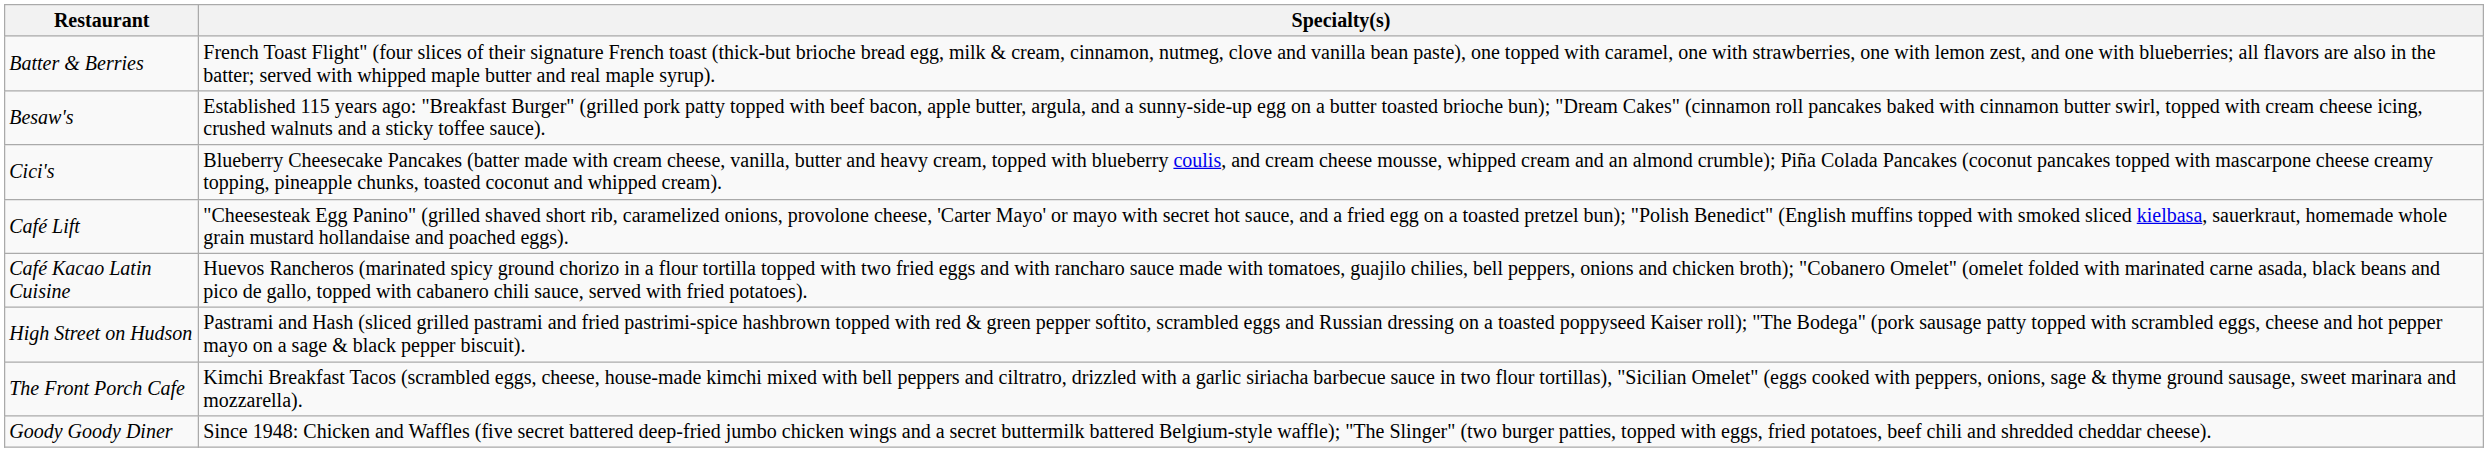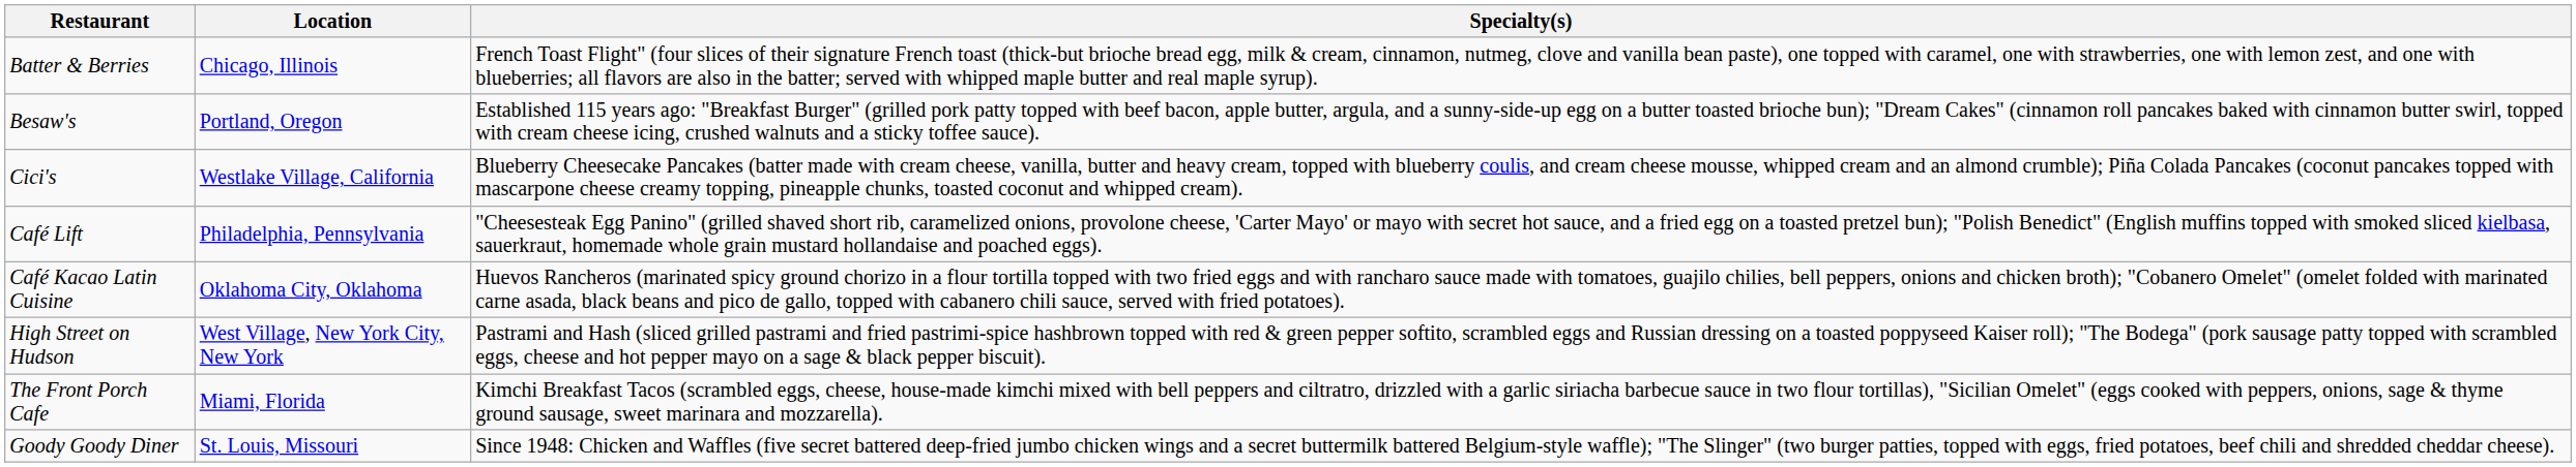 <table class="wikitable" style="width:100%;">
 <tr>
 <th>Restaurant</th>
+<th>Location</th>
 <th>Specialty(s)</th>
 </tr>
 <tr>
 <td><em>Batter & Berries</em></td>
+<td><a href='#'>Chicago, Illinois</a></td>
 <td>French Toast Flight" (four slices of their signature French toast (thick-but brioche bread egg, milk & cream, cinnamon, nutmeg, clove and vanilla bean paste), one topped with caramel, one with strawberries, one with lemon zest, and one with blueberries; all flavors are also in the batter; served with whipped maple butter and real maple syrup).</td>
 </tr>
 <tr>
 <td><em>Besaw's</em></td>
+<td><a href='#'>Portland, Oregon</a></td>
 <td>Established 115 years ago: "Breakfast Burger" (grilled pork patty topped with beef bacon, apple butter, argula, and a sunny-side-up egg on a butter toasted brioche bun); "Dream Cakes" (cinnamon roll pancakes baked with cinnamon butter swirl, topped with cream cheese icing, crushed walnuts and a sticky toffee sauce).</td>
 </tr>
 <tr>
 <td><em>Cici's</em></td>
+<td><a href='#'>Westlake Village, California</a></td>
 <td>Blueberry Cheesecake Pancakes (batter made with cream cheese, vanilla, butter and heavy cream, topped with blueberry <a href='#'>coulis</a>,  and cream cheese mousse, whipped cream and an almond crumble); Piña Colada Pancakes (coconut pancakes topped with mascarpone cheese creamy topping, pineapple chunks, toasted coconut and whipped cream).</td>
 </tr>
 <tr>
 <td><em>Café Lift</em></td>
+<td><a href='#'>Philadelphia, Pennsylvania</a></td>
 <td>"Cheesesteak Egg Panino" (grilled shaved short rib, caramelized onions, provolone cheese, 'Carter Mayo' or mayo with secret hot sauce, and a fried egg on a toasted pretzel bun); "Polish Benedict" (English muffins topped with smoked sliced <a href='#'>kielbasa</a>, sauerkraut, homemade whole grain mustard hollandaise and poached eggs).</td>
 </tr>
 <tr>
 <td><em>Café Kacao Latin Cuisine</em></td>
+<td><a href='#'>Oklahoma City, Oklahoma</a></td>
 <td>Huevos Rancheros (marinated spicy ground chorizo in a flour tortilla topped with two fried eggs and with rancharo sauce made with tomatoes, guajilo chilies, bell peppers, onions and chicken broth); "Cobanero Omelet" (omelet folded with marinated carne asada, black beans and pico de gallo, topped with cabanero chili sauce, served with fried potatoes).</td>
 </tr>
 <tr>
 <td><em>High Street on Hudson</em></td>
+<td><a href='#'>West Village</a>, <a href='#'>New York City, New York</a></td>
 <td>Pastrami and Hash (sliced grilled pastrami and fried pastrimi-spice hashbrown topped with red & green pepper softito, scrambled eggs and Russian dressing on a toasted poppyseed Kaiser roll); "The Bodega" (pork sausage patty topped with scrambled eggs, cheese and hot pepper mayo on a sage & black pepper biscuit).</td>
 </tr>
 <tr>
 <td><em>The Front Porch Cafe</em></td>
+<td><a href='#'>Miami, Florida</a></td>
 <td>Kimchi Breakfast Tacos (scrambled eggs, cheese, house-made kimchi mixed with bell peppers and ciltratro, drizzled with a garlic siriacha barbecue sauce in two flour tortillas), "Sicilian Omelet" (eggs cooked with peppers, onions, sage & thyme ground sausage, sweet marinara and mozzarella).</td>
 </tr>
 <tr>
 <td><em>Goody Goody Diner</em></td>
+<td><a href='#'>St. Louis, Missouri</a></td>
 <td>Since 1948: Chicken and Waffles (five secret battered deep-fried jumbo chicken wings and a secret buttermilk battered Belgium-style waffle); "The Slinger" (two burger patties, topped with eggs, fried potatoes, beef chili and shredded cheddar cheese).</td>
 </tr>
 </table>
